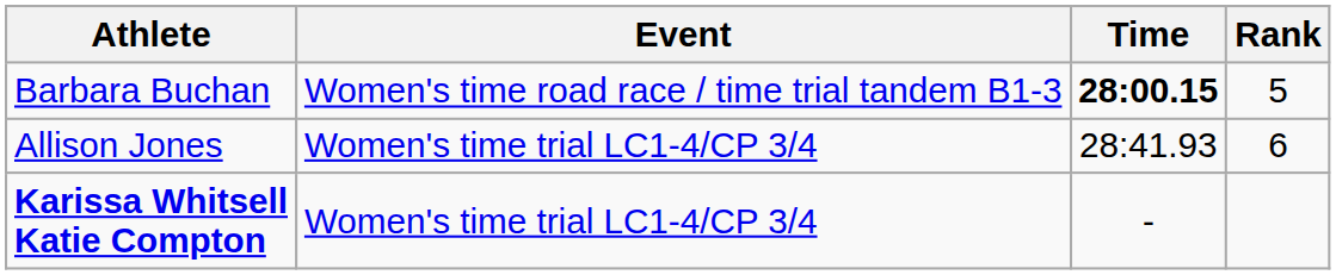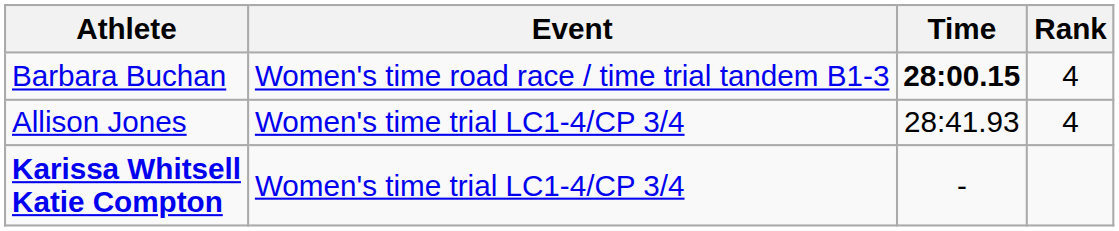 <table class=wikitable style="font-size:90%">
 <tr>
 <th>Athlete</th>
 <th>Event</th>
 <th>Time</th>
 <th>Rank</th>
 </tr>
 <tr>
 <td><a href='#'>Barbara Buchan</a></td>
 <td><a href='#'>Women's time road race / time trial tandem B1-3</a></td>
 <td style="text-align:center;"><strong>28:00.15</strong></td>
-<td style="text-align:center;">5</td>
+<td style="text-align:center;">4</td>
 </tr>
 <tr>
 <td><a href='#'>Allison Jones</a></td>
 <td><a href='#'>Women's time trial LC1-4/CP 3/4</a></td>
 <td style="text-align:center;">28:41.93</td>
-<td style="text-align:center;">6</td>
+<td style="text-align:center;">4</td>
 </tr>
 <tr>
 <td><strong><a href='#'>Karissa Whitsell</a></strong><br> <strong><a href='#'>Katie Compton</a></strong></td>
 <td><a href='#'>Women's time trial LC1-4/CP 3/4</a></td>
 <td style="text-align:center;">-</td>
 <td style="text-align:center;"></td>
 </tr>
 </table>
